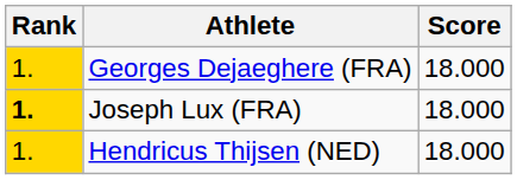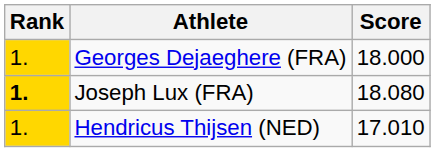 <table class="wikitable">
 <tr>
 <th>Rank</th>
 <th>Athlete</th>
 <th>Score</th>
 </tr>
 <tr>
 <td bgcolor="gold">1.</td>
 <td> <a href='#'>Georges Dejaeghere</a> (FRA)</td>
 <td>18.000</td>
 </tr>
 <tr>
 <td bgcolor="gold"><strong>1.</strong></td>
 <td> Joseph Lux (FRA)</td>
-<td>18.000</td>
+<td>18.080</td>
 </tr>
 <tr>
 <td bgcolor="gold">1.</td>
 <td> <a href='#'>Hendricus Thijsen</a> (NED)</td>
-<td>18.000</td>
+<td>17.010</td>
 </tr>
 </table>
